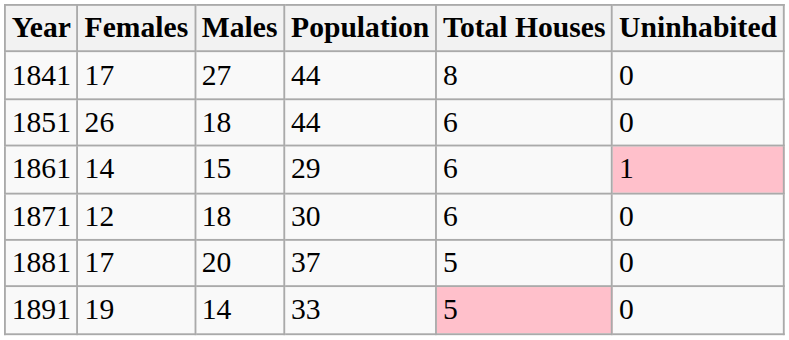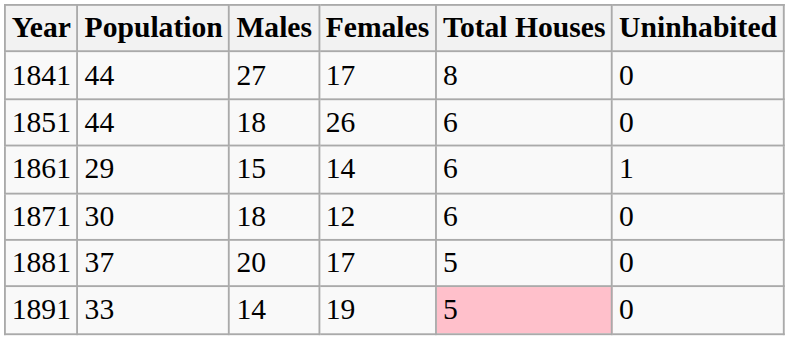 <table class="wikitable">
 <tr>
 <th>Year</th>
+<th>Population</th>
+<th>Males</th>
 <th>Females</th>
-<th>Males</th>
-<th>Population</th>
 <th>Total Houses</th>
 <th>Uninhabited</th>
 </tr>
 <tr>
 <td>1841</td>
+<td>44</td>
+<td>27</td>
 <td>17</td>
-<td>27</td>
-<td>44</td>
 <td>8</td>
 <td>0</td>
 </tr>
 <tr>
 <td>1851</td>
+<td>44</td>
+<td>18</td>
 <td>26</td>
-<td>18</td>
-<td>44</td>
 <td>6</td>
 <td>0</td>
 </tr>
 <tr>
 <td>1861</td>
+<td>29</td>
+<td>15</td>
 <td>14</td>
-<td>15</td>
-<td>29</td>
 <td>6</td>
-<td style="background: pink;">1</td>
+<td>1</td>
 </tr>
 <tr>
 <td>1871</td>
+<td>30</td>
+<td>18</td>
 <td>12</td>
-<td>18</td>
-<td>30</td>
 <td>6</td>
 <td>0</td>
 </tr>
 <tr>
 <td>1881</td>
+<td>37</td>
+<td>20</td>
 <td>17</td>
-<td>20</td>
-<td>37</td>
 <td>5</td>
 <td>0</td>
 </tr>
 <tr>
 <td>1891</td>
+<td>33</td>
+<td>14</td>
 <td>19</td>
-<td>14</td>
-<td>33</td>
 <td style="background: pink;">5</td>
 <td>0</td>
 </tr>
 </table>
